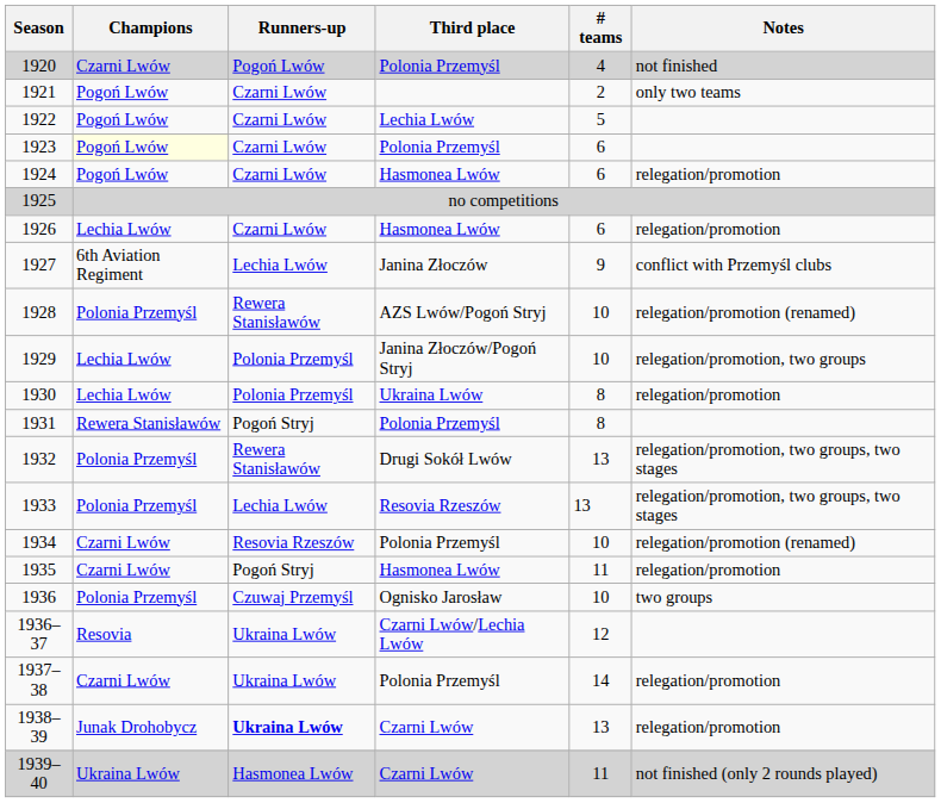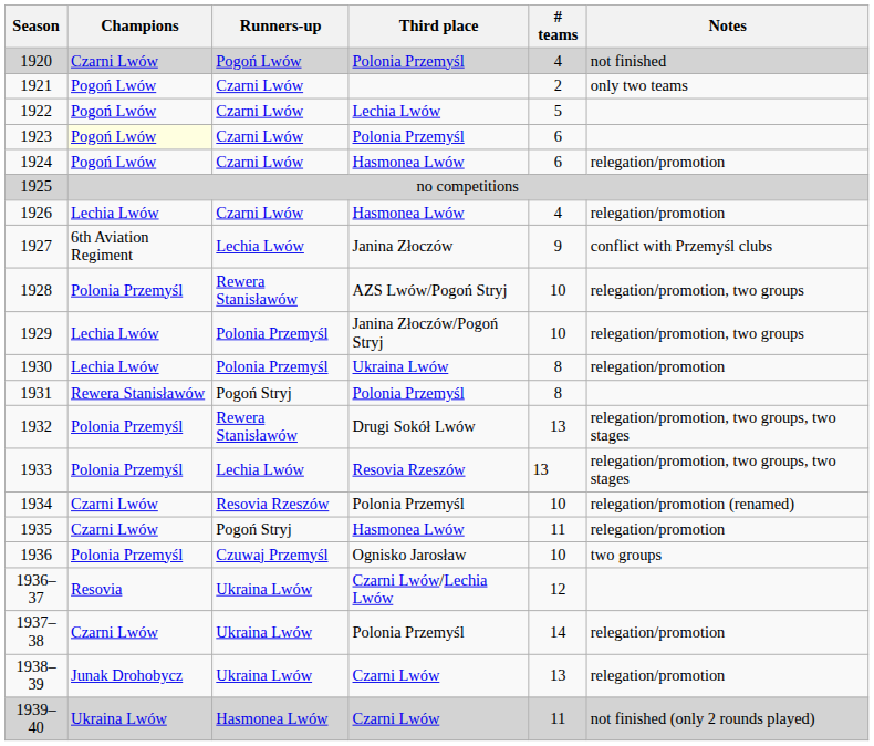 <table class="wikitable">
 <tr>
 <th>Season</th>
 <th>Champions</th>
 <th>Runners-up</th>
 <th>Third place</th>
 <th># teams</th>
 <th>Notes</th>
 </tr>
 <tr bgcolor=lightgrey>
 <td align=center>1920</td>
 <td><a href='#'>Czarni Lwów</a></td>
 <td><a href='#'>Pogoń Lwów</a></td>
 <td><a href='#'>Polonia Przemyśl</a></td>
 <td align=center>4</td>
 <td>not finished</td>
 </tr>
 <tr>
 <td align=center>1921</td>
 <td><a href='#'>Pogoń Lwów</a></td>
 <td><a href='#'>Czarni Lwów</a></td>
 <td></td>
 <td align=center>2</td>
 <td>only two teams</td>
 </tr>
 <tr>
 <td align=center>1922</td>
 <td><a href='#'>Pogoń Lwów</a></td>
 <td><a href='#'>Czarni Lwów</a></td>
 <td><a href='#'>Lechia Lwów</a></td>
 <td align=center>5</td>
 <td></td>
 </tr>
 <tr>
 <td align=center>1923</td>
 <td style="background: lightyellow;"><a href='#'>Pogoń Lwów</a></td>
 <td><a href='#'>Czarni Lwów</a></td>
 <td><a href='#'>Polonia Przemyśl</a></td>
 <td align=center>6</td>
 <td></td>
 </tr>
 <tr>
 <td align=center>1924</td>
 <td><a href='#'>Pogoń Lwów</a></td>
 <td><a href='#'>Czarni Lwów</a></td>
 <td><a href='#'>Hasmonea Lwów</a></td>
 <td align=center>6</td>
 <td>relegation/promotion</td>
 </tr>
 <tr bgcolor=lightgrey>
 <td align=center>1925</td>
 <td colspan=5 align=center>no competitions</td>
 </tr>
 <tr>
 <td align=center>1926</td>
 <td><a href='#'>Lechia Lwów</a></td>
 <td><a href='#'>Czarni Lwów</a></td>
 <td><a href='#'>Hasmonea Lwów</a></td>
-<td align=center>6</td>
+<td align=center>4</td>
 <td>relegation/promotion</td>
 </tr>
 <tr>
 <td align=center>1927</td>
 <td>6th Aviation Regiment</td>
 <td><a href='#'>Lechia Lwów</a></td>
 <td>Janina Złoczów</td>
 <td align=center>9</td>
 <td>conflict with Przemyśl clubs</td>
 </tr>
 <tr>
 <td align=center>1928</td>
 <td><a href='#'>Polonia Przemyśl</a></td>
 <td><a href='#'>Rewera Stanisławów</a></td>
 <td>AZS Lwów/Pogoń Stryj</td>
 <td align=center>10</td>
-<td>relegation/promotion (renamed)</td>
+<td>relegation/promotion, two groups</td>
 </tr>
 <tr>
 <td align=center>1929</td>
 <td><a href='#'>Lechia Lwów</a></td>
 <td><a href='#'>Polonia Przemyśl</a></td>
 <td>Janina Złoczów/Pogoń Stryj</td>
 <td align=center>10</td>
 <td>relegation/promotion, two groups</td>
 </tr>
 <tr>
 <td align=center>1930</td>
 <td><a href='#'>Lechia Lwów</a></td>
 <td><a href='#'>Polonia Przemyśl</a></td>
 <td><a href='#'>Ukraina Lwów</a></td>
 <td align=center>8</td>
 <td>relegation/promotion</td>
 </tr>
 <tr>
 <td align=center>1931</td>
 <td><a href='#'>Rewera Stanisławów</a></td>
 <td>Pogoń Stryj</td>
 <td><a href='#'>Polonia Przemyśl</a></td>
 <td align=center>8</td>
 <td></td>
 </tr>
 <tr>
 <td align=center>1932</td>
 <td><a href='#'>Polonia Przemyśl</a></td>
 <td><a href='#'>Rewera Stanisławów</a></td>
 <td>Drugi Sokół Lwów</td>
 <td align=center>13</td>
 <td>relegation/promotion, two groups, two stages</td>
 </tr>
 <tr>
 <td align=center>1933</td>
 <td><a href='#'>Polonia Przemyśl</a></td>
 <td><a href='#'>Lechia Lwów</a></td>
 <td><a href='#'>Resovia Rzeszów</a></td>
 <td align=cefnter>13</td>
 <td>relegation/promotion, two groups, two stages</td>
 </tr>
 <tr>
 <td align=center>1934</td>
 <td><a href='#'>Czarni Lwów</a></td>
 <td><a href='#'>Resovia Rzeszów</a></td>
 <td>Polonia Przemyśl</td>
 <td align=center>10</td>
 <td>relegation/promotion (renamed)</td>
 </tr>
 <tr>
 <td align=center>1935</td>
 <td><a href='#'>Czarni Lwów</a></td>
 <td>Pogoń Stryj</td>
 <td><a href='#'>Hasmonea Lwów</a></td>
 <td align=center>11</td>
 <td>relegation/promotion</td>
 </tr>
 <tr>
 <td align=center>1936 </td>
 <td><a href='#'>Polonia Przemyśl</a></td>
 <td><a href='#'>Czuwaj Przemyśl</a></td>
 <td>Ognisko Jarosław</td>
 <td align=center>10</td>
 <td>two groups</td>
 </tr>
 <tr>
 <td align=center>1936–37</td>
 <td><a href='#'>Resovia</a></td>
 <td><a href='#'>Ukraina Lwów</a></td>
 <td><a href='#'>Czarni Lwów</a>/<a href='#'>Lechia Lwów</a></td>
 <td align=center>12</td>
 <td></td>
 </tr>
 <tr>
 <td align=center>1937–38</td>
 <td><a href='#'>Czarni Lwów</a></td>
 <td><a href='#'>Ukraina Lwów</a></td>
 <td>Polonia Przemyśl</td>
 <td align=center>14</td>
 <td>relegation/promotion</td>
 </tr>
 <tr>
 <td align=center>1938–39</td>
 <td><a href='#'>Junak Drohobycz</a></td>
-<td><strong><a href='#'>Ukraina Lwów</a></strong></td>
+<td><a href='#'>Ukraina Lwów</a></td>
 <td><a href='#'>Czarni Lwów</a></td>
 <td align=center>13</td>
 <td>relegation/promotion</td>
 </tr>
 <tr bgcolor=lightgrey>
 <td align=center>1939–40</td>
 <td><a href='#'>Ukraina Lwów</a></td>
 <td><a href='#'>Hasmonea Lwów</a></td>
 <td><a href='#'>Czarni Lwów</a></td>
 <td align=center>11</td>
 <td>not finished (only 2 rounds played)</td>
 </tr>
 </table>
